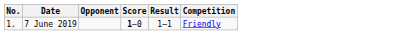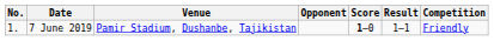 <table class="wikitable" style="font-size:100%;">
 <tr>
 <th>No.</th>
 <th>Date</th>
+<th>Venue</th>
 <th>Opponent</th>
 <th>Score</th>
 <th>Result</th>
 <th>Competition</th>
 </tr>
 <tr>
 <td>1.</td>
 <td>7 June 2019</td>
+<td><a href='#'>Pamir Stadium</a>, <a href='#'>Dushanbe</a>, <a href='#'>Tajikistan</a></td>
 <td></td>
 <td align=center><strong>1</strong>–0</td>
 <td align=center>1–1</td>
 <td><a href='#'>Friendly</a></td>
 </tr>
 </table>
